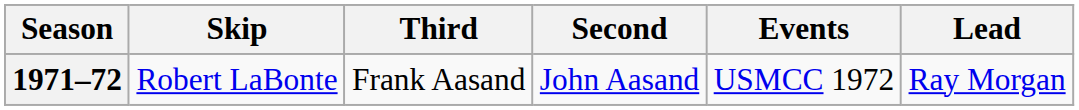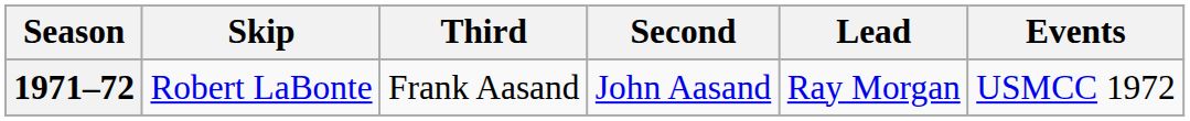 <table class="wikitable">
 <tr>
 <th scope="col">Season</th>
 <th scope="col">Skip</th>
 <th scope="col">Third</th>
 <th scope="col">Second</th>
+<th scope="col">Lead</th>
 <th scope="col">Events</th>
-<th scope="col">Lead</th>
 </tr>
 <tr>
 <th scope="row">1971–72</th>
 <td><a href='#'>Robert LaBonte</a></td>
 <td>Frank Aasand</td>
 <td><a href='#'>John Aasand</a></td>
+<td><a href='#'>Ray Morgan</a></td>
 <td><a href='#'>USMCC</a> 1972 <br> </td>
-<td><a href='#'>Ray Morgan</a></td>
 </tr>
 </table>
